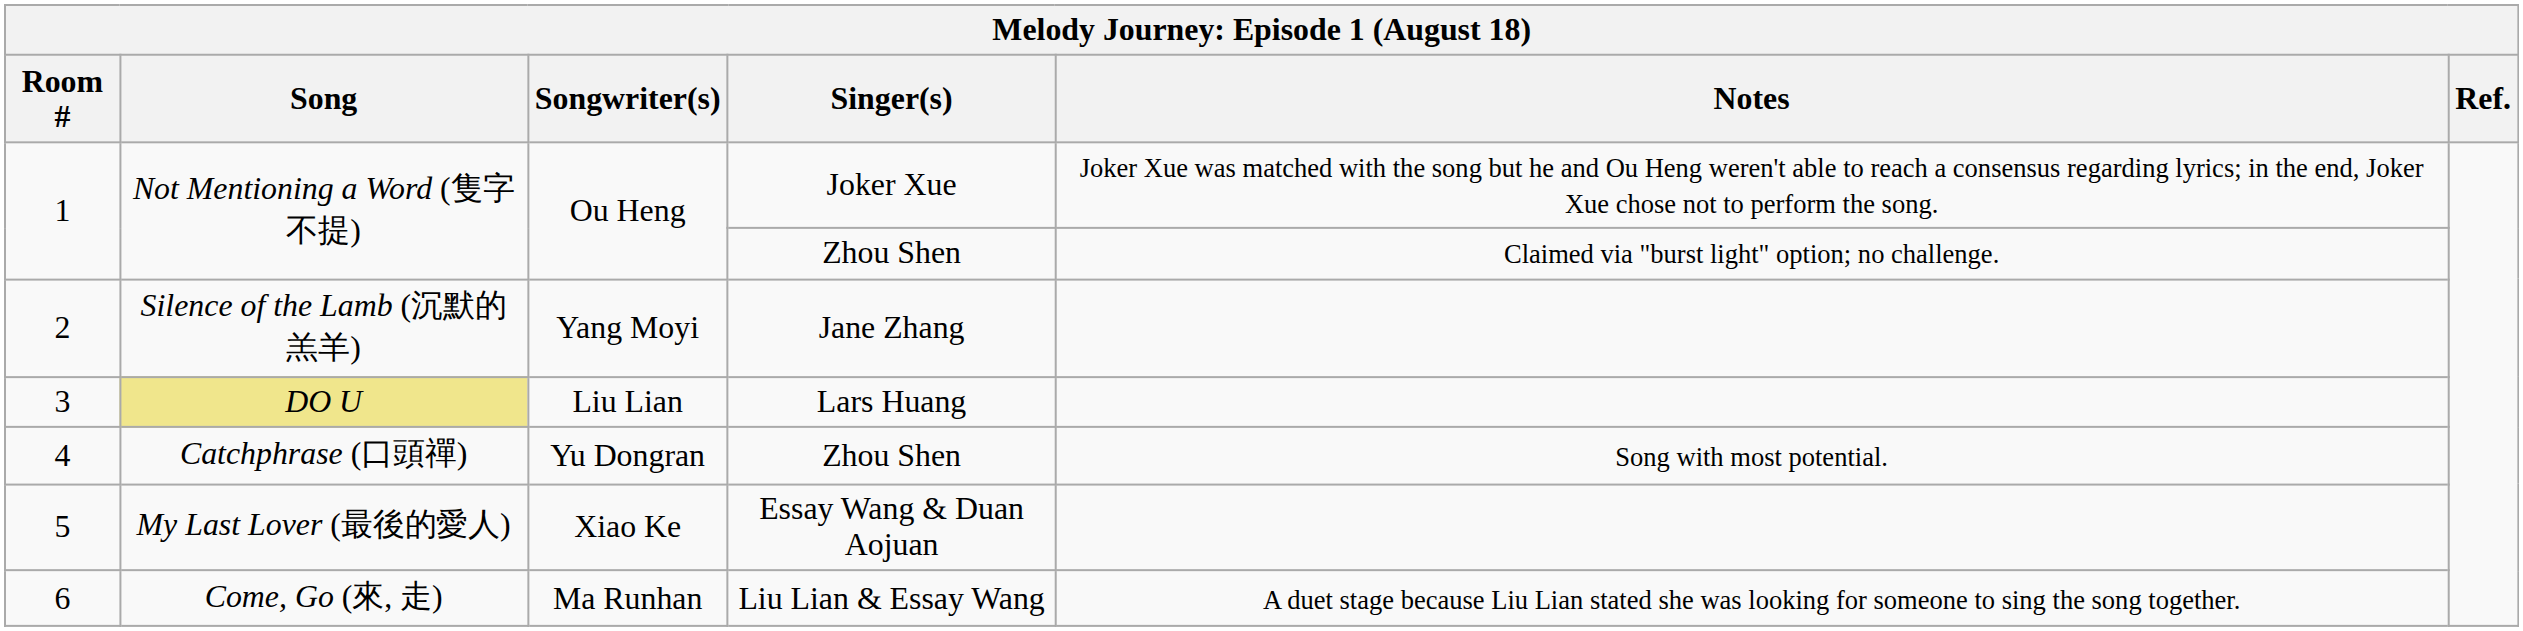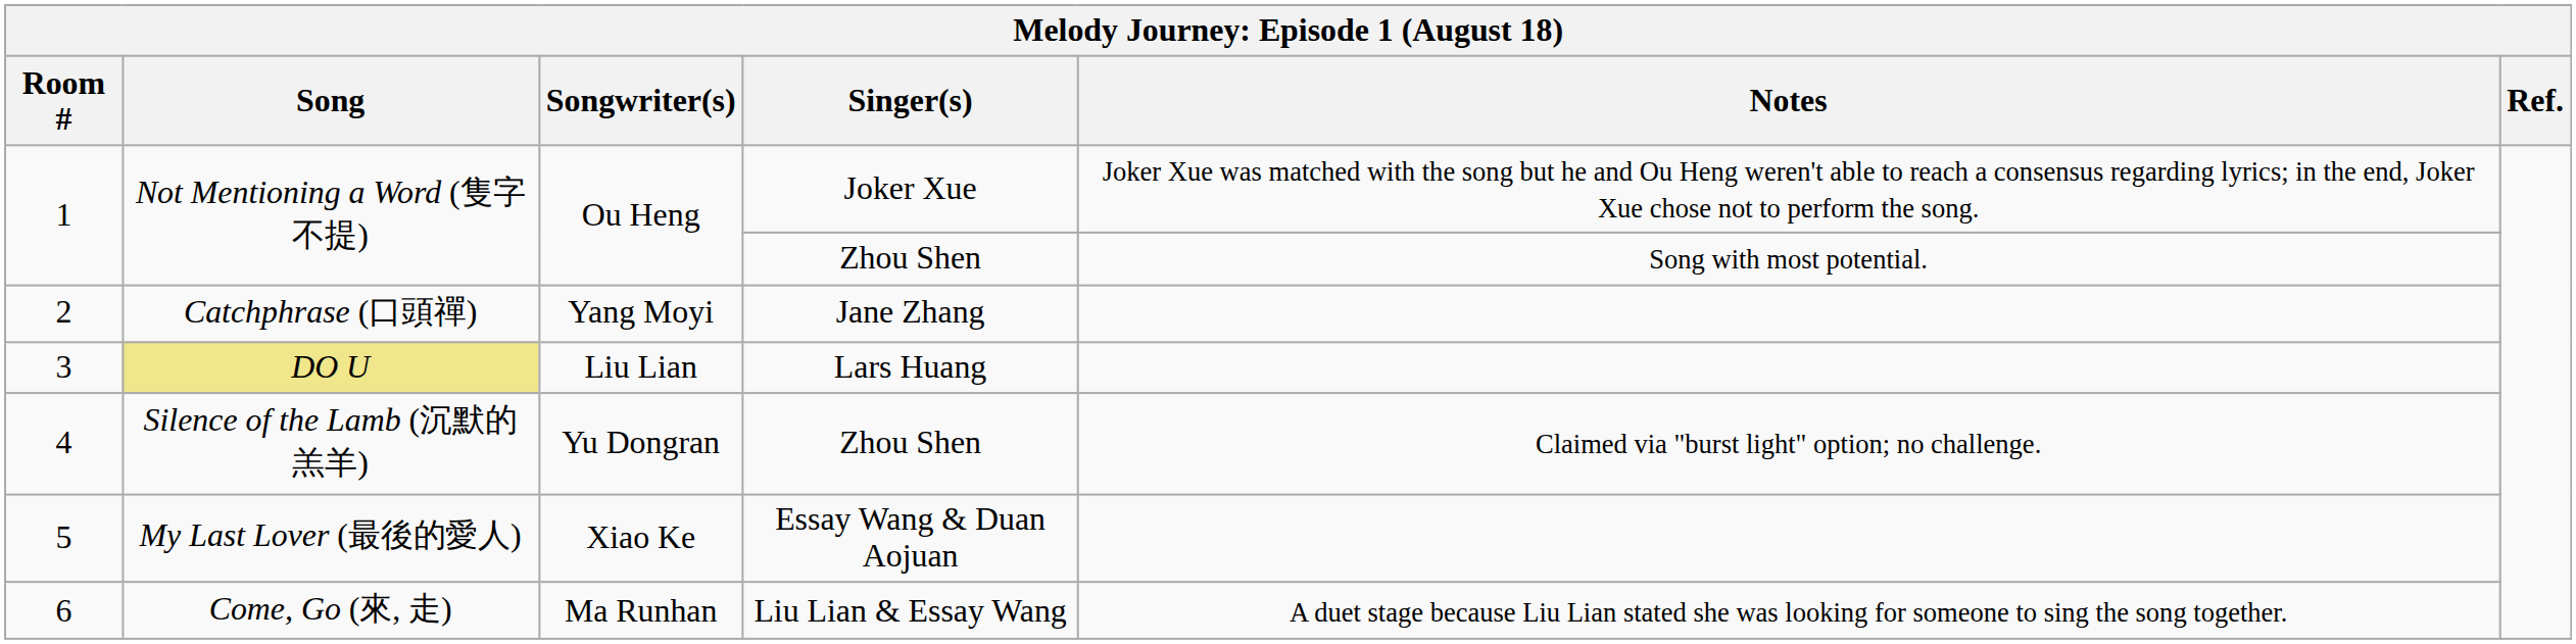 <table class="wikitable" width="100%" style="text-align:center;">
 <tr>
 <th colspan=6>Melody Journey: Episode 1 (August 18)</th>
 </tr>
 <tr>
 <th>Room #</th>
 <th>Song</th>
 <th>Songwriter(s)</th>
 <th>Singer(s)</th>
 <th>Notes</th>
 <th>Ref.</th>
 </tr>
 <tr>
 <td rowspan="2">1</td>
 <td rowspan="2"><em>Not Mentioning a Word</em> (隻字不提)</td>
 <td rowspan="2">Ou Heng</td>
 <td>Joker Xue</td>
 <td><small>Joker Xue was matched with the song but he and Ou Heng weren't able to reach a consensus regarding lyrics; in the end, Joker Xue chose not to perform the song.</small></td>
 <td rowspan=7></td>
 </tr>
 <tr>
 <td>Zhou Shen</td>
-<td><small>Claimed via "burst light" option; no challenge.</small></td>
+<td><small>Song with most potential.</small></td>
 </tr>
 <tr>
 <td>2</td>
-<td><em>Silence of the Lamb</em> (沉默的羔羊)</td>
+<td><em>Catchphrase</em> (口頭禪)</td>
 <td>Yang Moyi</td>
 <td>Jane Zhang</td>
 <td></td>
 </tr>
 <tr>
 <td>3</td>
 <td style="background: khaki;"><em>DO U</em></td>
 <td>Liu Lian</td>
 <td>Lars Huang</td>
 <td></td>
 </tr>
 <tr>
 <td>4</td>
-<td><em>Catchphrase</em> (口頭禪)</td>
+<td><em>Silence of the Lamb</em> (沉默的羔羊)</td>
 <td>Yu Dongran</td>
 <td>Zhou Shen</td>
-<td><small>Song with most potential.</small></td>
+<td><small>Claimed via "burst light" option; no challenge.</small></td>
 </tr>
 <tr>
 <td>5</td>
 <td><em>My Last Lover</em> (最後的愛人)</td>
 <td>Xiao Ke</td>
 <td>Essay Wang & Duan Aojuan</td>
 <td></td>
 </tr>
 <tr>
 <td>6</td>
 <td><em>Come, Go</em> (來, 走)</td>
 <td>Ma Runhan</td>
 <td>Liu Lian & Essay Wang</td>
 <td><small>A duet stage because Liu Lian stated she was looking for someone to sing the song together.</small></td>
 </tr>
 </table>
